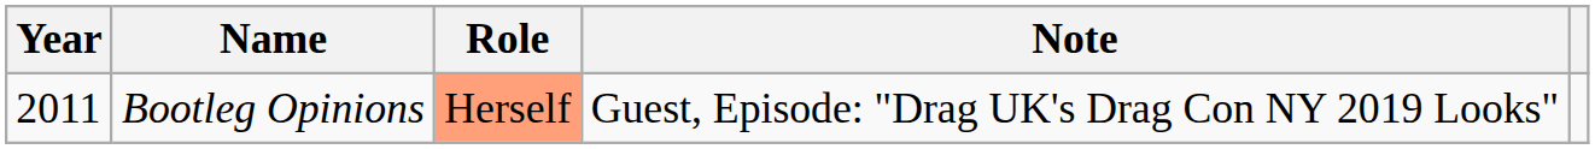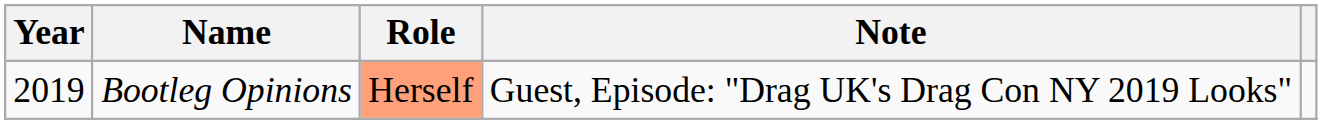 <table class="wikitable plainrowheaders" style="text-align:left;">
 <tr>
 <th>Year</th>
 <th>Name</th>
 <th>Role</th>
 <th>Note</th>
 <th></th>
 </tr>
 <tr>
-<td>2011</td>
+<td>2019</td>
 <td><em>Bootleg Opinions</em></td>
 <td style="background: lightsalmon;">Herself</td>
 <td>Guest, Episode: "Drag UK's Drag Con NY 2019 Looks"</td>
 <td></td>
 </tr>
 </table>
